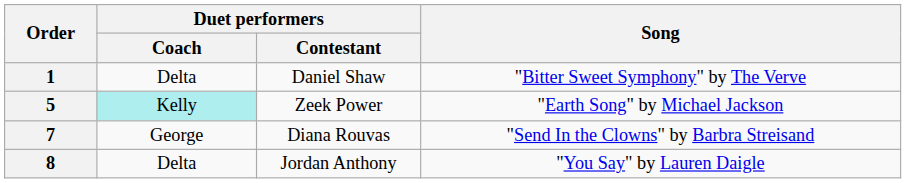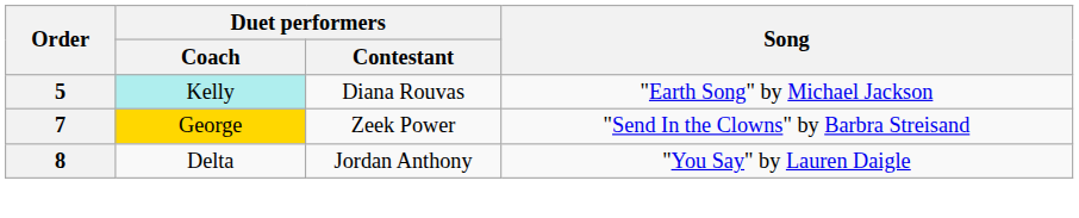 <table class="wikitable" style="text-align:center; width:89%;">
 <tr>
 <th rowspan="2" width="5%">Order</th>
 <th colspan="2">Duet performers</th>
 <th rowspan="2" width="30%">Song</th>
 </tr>
 <tr>
 <th width="10%">Coach</th>
 <th width="10%">Contestant</th>
 </tr>
 <tr>
-<th>1</th>
-<td>Delta</td>
-<td>Daniel Shaw</td>
-<td>"<a href='#'>Bitter Sweet Symphony</a>" by <a href='#'>The Verve</a></td>
-</tr>
-<tr>
 <th>5</th>
 <td style="background: paleturquoise;">Kelly</td>
-<td>Zeek Power</td>
+<td>Diana Rouvas</td>
 <td>"<a href='#'>Earth Song</a>" by <a href='#'>Michael Jackson</a></td>
 </tr>
 <tr>
 <th>7</th>
-<td>George</td>
-<td>Diana Rouvas</td>
+<td style="background: gold;">George</td>
+<td>Zeek Power</td>
 <td>"<a href='#'>Send In the Clowns</a>" by <a href='#'>Barbra Streisand</a></td>
 </tr>
 <tr>
 <th>8</th>
 <td>Delta</td>
 <td>Jordan Anthony</td>
 <td>"<a href='#'>You Say</a>" by <a href='#'>Lauren Daigle</a></td>
 </tr>
 </table>
